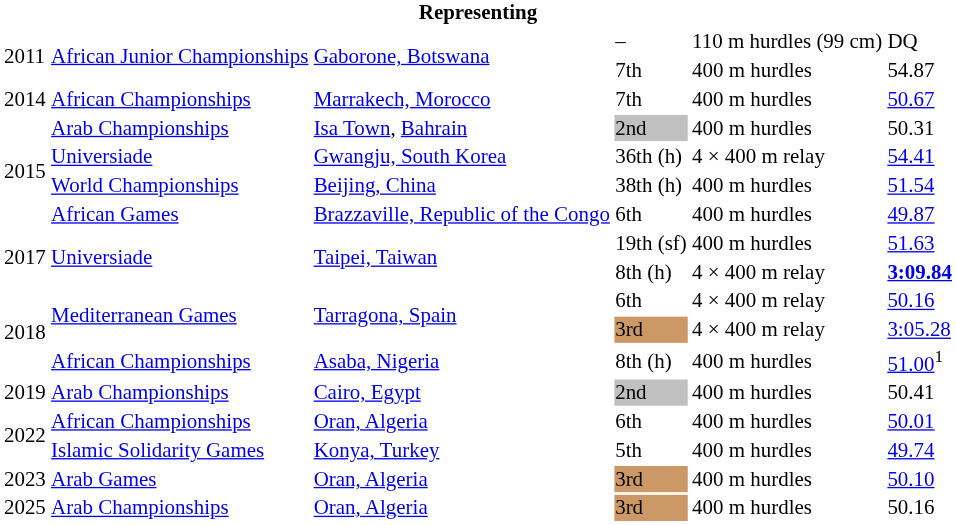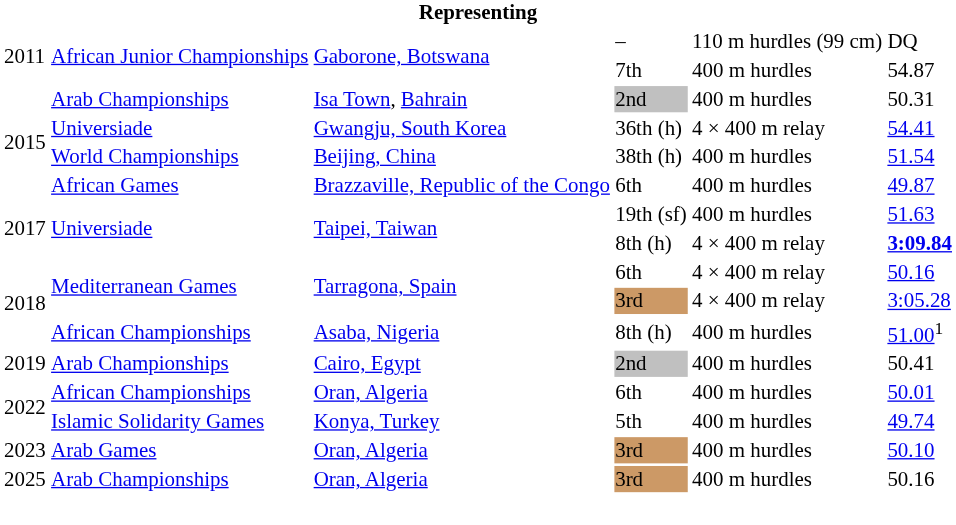 <table>
 <tr>
 <th colspan="6">Representing </th>
 </tr>
 <tr>
 <td rowspan=2>2011</td>
 <td rowspan=2><a href='#'>African Junior Championships</a></td>
 <td rowspan=2><a href='#'>Gaborone, Botswana</a></td>
 <td>–</td>
 <td>110 m hurdles (99 cm)</td>
 <td>DQ</td>
 </tr>
 <tr>
 <td>7th</td>
 <td>400 m hurdles</td>
 <td>54.87</td>
-</tr>
-<tr>
-<td>2014</td>
-<td><a href='#'>African Championships</a></td>
-<td><a href='#'>Marrakech, Morocco</a></td>
-<td>7th</td>
-<td>400 m hurdles</td>
-<td><a href='#'>50.67</a></td>
 </tr>
 <tr>
 <td rowspan=4>2015</td>
 <td><a href='#'>Arab Championships</a></td>
 <td><a href='#'>Isa Town</a>, <a href='#'>Bahrain</a></td>
 <td bgcolor=silver>2nd</td>
 <td>400 m hurdles</td>
 <td>50.31</td>
 </tr>
 <tr>
 <td><a href='#'>Universiade</a></td>
 <td><a href='#'>Gwangju, South Korea</a></td>
 <td>36th (h)</td>
 <td>4 × 400 m relay</td>
 <td><a href='#'>54.41</a></td>
 </tr>
 <tr>
 <td><a href='#'>World Championships</a></td>
 <td><a href='#'>Beijing, China</a></td>
 <td>38th (h)</td>
 <td>400 m hurdles</td>
 <td><a href='#'>51.54</a></td>
 </tr>
 <tr>
 <td><a href='#'>African Games</a></td>
 <td><a href='#'>Brazzaville, Republic of the Congo</a></td>
 <td>6th</td>
 <td>400 m hurdles</td>
 <td><a href='#'>49.87</a></td>
 </tr>
 <tr>
 <td rowspan=2>2017</td>
 <td rowspan=2><a href='#'>Universiade</a></td>
 <td rowspan=2><a href='#'>Taipei, Taiwan</a></td>
 <td>19th (sf)</td>
 <td>400 m hurdles</td>
 <td><a href='#'>51.63</a></td>
 </tr>
 <tr>
 <td>8th (h)</td>
 <td>4 × 400 m relay</td>
 <td><strong><a href='#'>3:09.84</a></strong></td>
 </tr>
 <tr>
 <td rowspan=3>2018</td>
 <td rowspan=2><a href='#'>Mediterranean Games</a></td>
 <td rowspan=2><a href='#'>Tarragona, Spain</a></td>
 <td>6th</td>
 <td>4 × 400 m relay</td>
 <td><a href='#'>50.16</a></td>
 </tr>
 <tr>
 <td bgcolor=cc9966>3rd</td>
 <td>4 × 400 m relay</td>
 <td><a href='#'>3:05.28</a></td>
 </tr>
 <tr>
 <td><a href='#'>African Championships</a></td>
 <td><a href='#'>Asaba, Nigeria</a></td>
 <td>8th (h)</td>
 <td>400 m hurdles</td>
 <td><a href='#'>51.00</a><sup>1</sup></td>
 </tr>
 <tr>
 <td>2019</td>
 <td><a href='#'>Arab Championships</a></td>
 <td><a href='#'>Cairo, Egypt</a></td>
 <td bgcolor=silver>2nd</td>
 <td>400 m hurdles</td>
 <td>50.41</td>
 </tr>
 <tr>
 <td rowspan=2>2022</td>
 <td><a href='#'>African Championships</a></td>
 <td><a href='#'>Oran, Algeria</a></td>
 <td>6th</td>
 <td>400 m hurdles</td>
 <td><a href='#'>50.01</a></td>
 </tr>
 <tr>
 <td><a href='#'>Islamic Solidarity Games</a></td>
 <td><a href='#'>Konya, Turkey</a></td>
 <td>5th</td>
 <td>400 m hurdles</td>
 <td><a href='#'>49.74</a></td>
 </tr>
 <tr>
 <td>2023</td>
 <td><a href='#'>Arab Games</a></td>
 <td><a href='#'>Oran, Algeria</a></td>
 <td bgcolor=cc9966>3rd</td>
 <td>400 m hurdles</td>
 <td><a href='#'>50.10</a></td>
 </tr>
 <tr>
 <td>2025</td>
 <td><a href='#'>Arab Championships</a></td>
 <td><a href='#'>Oran, Algeria</a></td>
 <td bgcolor=cc9966>3rd</td>
 <td>400 m hurdles</td>
 <td>50.16</td>
 </tr>
 </table>
